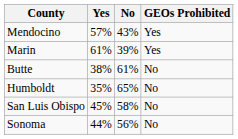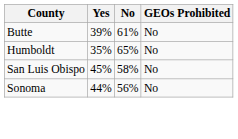 <table class="wikitable">
 <tr>
 <th>County</th>
 <th>Yes</th>
 <th>No</th>
 <th>GEOs Prohibited</th>
 </tr>
 <tr>
-<td>Mendocino</td>
-<td>57%</td>
-<td>43%</td>
-<td>Yes</td>
-</tr>
-<tr>
-<td>Marin</td>
-<td>61%</td>
+<td>Butte</td>
 <td>39%</td>
-<td>Yes</td>
-</tr>
-<tr>
-<td>Butte</td>
-<td>38%</td>
 <td>61%</td>
 <td>No</td>
 </tr>
 <tr>
 <td>Humboldt</td>
 <td>35%</td>
 <td>65%</td>
 <td>No</td>
 </tr>
 <tr>
 <td>San Luis Obispo</td>
 <td>45%</td>
 <td>58%</td>
 <td>No</td>
 </tr>
 <tr>
 <td>Sonoma</td>
 <td>44%</td>
 <td>56%</td>
 <td>No</td>
 </tr>
 </table>
